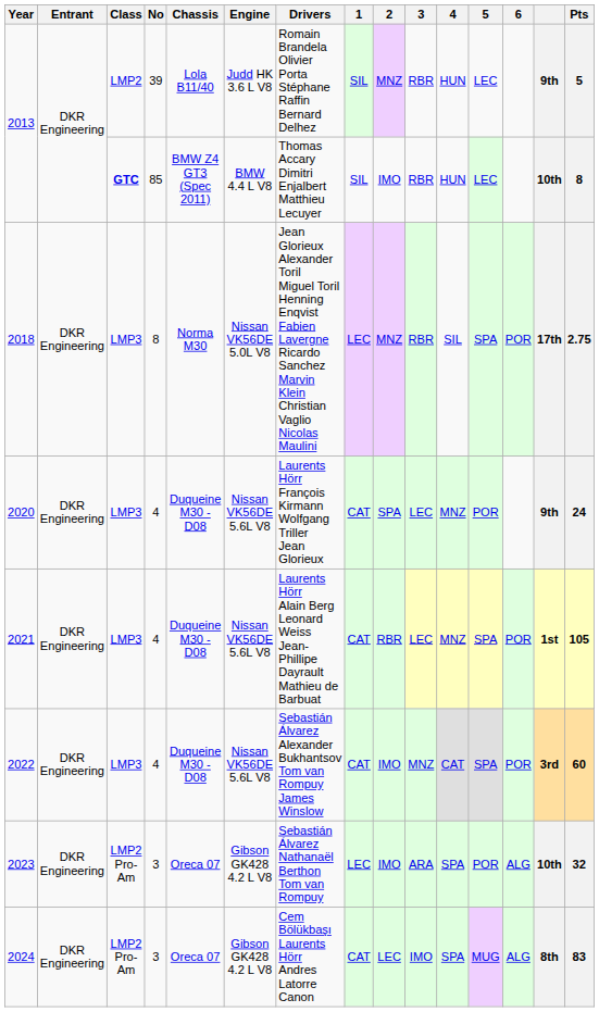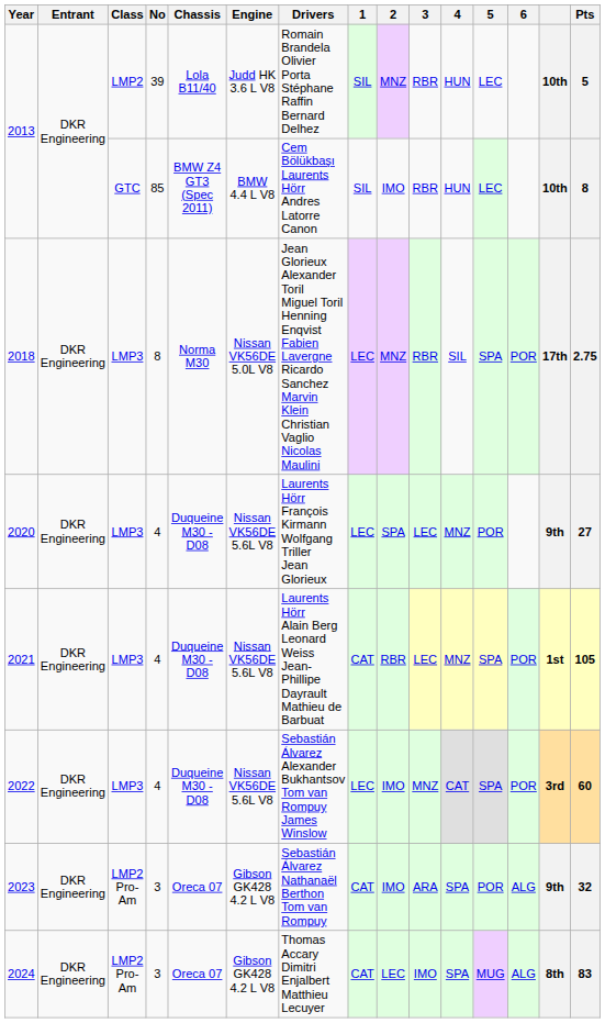 <table class="wikitable" style="font-size: 90%; text-align:center">
 <tr>
 <th>Year</th>
 <th>Entrant</th>
 <th>Class</th>
 <th>No</th>
 <th>Chassis</th>
 <th>Engine</th>
 <th>Drivers</th>
 <th>1</th>
 <th>2</th>
 <th>3</th>
 <th>4</th>
 <th>5</th>
 <th>6</th>
 <th></th>
 <th>Pts</th>
 </tr>
 <tr>
 <td rowspan="2"><a href='#'>2013</a></td>
 <td rowspan="2"> DKR Engineering</td>
 <td><a href='#'>LMP2</a></td>
 <td>39</td>
 <td><a href='#'>Lola B11/40</a></td>
 <td><a href='#'>Judd</a> HK 3.6 L V8</td>
 <td align="left"> Romain Brandela<br> Olivier Porta<br> Stéphane Raffin<br> Bernard Delhez</td>
 <td style="background:#DFFFDF;"><a href='#'>SIL</a><br></td>
 <td style="background:#EFCFFF;"><a href='#'>MNZ</a><br></td>
 <td><a href='#'>RBR</a></td>
 <td><a href='#'>HUN</a></td>
 <td><a href='#'>LEC</a></td>
 <td></td>
-<th>9th</th>
+<th>10th</th>
 <th>5</th>
 </tr>
 <tr>
-<td><strong><a href='#'>GTC</a></strong></td>
+<td><a href='#'>GTC</a></td>
 <td>85</td>
 <td><a href='#'>BMW Z4 GT3 (Spec 2011)</a></td>
 <td><a href='#'>BMW</a> 4.4 L V8</td>
-<td align="left"> Thomas Accary<br> Dimitri Enjalbert<br> Matthieu Lecuyer</td>
+<td align="left"> <a href='#'>Cem Bölükbaşı</a><br> <a href='#'>Laurents Hörr</a><br> Andres Latorre Canon</td>
 <td><a href='#'>SIL</a><br></td>
 <td><a href='#'>IMO</a></td>
 <td><a href='#'>RBR</a></td>
 <td><a href='#'>HUN</a></td>
 <td style="background:#DFFFDF;"><a href='#'>LEC</a><br></td>
 <td></td>
 <th>10th</th>
 <th>8</th>
 </tr>
 <tr>
 <td><a href='#'>2018</a></td>
 <td> DKR Engineering</td>
 <td><a href='#'>LMP3</a></td>
 <td>8</td>
 <td><a href='#'>Norma M30</a></td>
 <td><a href='#'>Nissan</a> <a href='#'>VK56DE</a> 5.0L V8</td>
 <td align="left"> Jean Glorieux<br> Alexander Toril<br> Miguel Toril<br> Henning Enqvist<br> <a href='#'>Fabien Lavergne</a><br> Ricardo Sanchez<br> <a href='#'>Marvin Klein</a><br> Christian Vaglio<br> <a href='#'>Nicolas Maulini</a></td>
 <td style="background:#EFCFFF;"><a href='#'>LEC</a><br></td>
 <td style="background:#EFCFFF;"><a href='#'>MNZ</a><br></td>
 <td style="background:#DFFFDF;"><a href='#'>RBR</a><br></td>
 <td><a href='#'>SIL</a></td>
 <td style="background:#DFFFDF;"><a href='#'>SPA</a><br></td>
 <td style="background:#DFFFDF;"><a href='#'>POR</a><br></td>
 <th>17th</th>
 <th>2.75</th>
 </tr>
 <tr>
 <td><a href='#'>2020</a></td>
 <td> DKR Engineering</td>
 <td><a href='#'>LMP3</a></td>
 <td>4</td>
 <td><a href='#'>Duqueine M30 - D08</a></td>
 <td><a href='#'>Nissan</a> <a href='#'>VK56DE</a> 5.6L V8</td>
 <td align="left"> <a href='#'>Laurents Hörr</a><br> François Kirmann<br> Wolfgang Triller<br> Jean Glorieux</td>
-<td style="background:#DFFFDF;"><a href='#'>CAT</a><br></td>
+<td style="background:#DFFFDF;"><a href='#'>LEC</a><br></td>
 <td style="background:#DFFFDF;"><a href='#'>SPA</a><br></td>
 <td style="background:#DFFFDF;"><a href='#'>LEC</a><br></td>
 <td style="background:#DFFFDF;"><a href='#'>MNZ</a><br></td>
 <td style="background:#DFFFDF;"><a href='#'>POR</a><br></td>
 <td></td>
 <th>9th</th>
-<th>24</th>
+<th>27</th>
 </tr>
 <tr>
 <td><a href='#'>2021</a></td>
 <td> DKR Engineering</td>
 <td><a href='#'>LMP3</a></td>
 <td>4</td>
 <td><a href='#'>Duqueine M30 - D08</a></td>
 <td><a href='#'>Nissan</a> <a href='#'>VK56DE</a> 5.6L V8</td>
 <td align="left"> <a href='#'>Laurents Hörr</a><br> Alain Berg<br> Leonard Weiss<br> Jean-Phillipe Dayrault<br> Mathieu de Barbuat</td>
 <td style="background:#DFFFDF;"><a href='#'>CAT</a><br></td>
 <td style="background:#DFFFDF;"><a href='#'>RBR</a><br></td>
 <td style="background:#FFFFBF;"><a href='#'>LEC</a><br></td>
 <td style="background:#FFFFBF;"><a href='#'>MNZ</a><br></td>
 <td style="background:#FFFFBF;"><a href='#'>SPA</a><br></td>
 <td style="background:#DFFFDF;"><a href='#'>POR</a><br></td>
 <th style="background:#FFFFBF;">1st</th>
 <th style="background:#FFFFBF;">105</th>
 </tr>
 <tr>
 <td><a href='#'>2022</a></td>
 <td> DKR Engineering</td>
 <td><a href='#'>LMP3</a></td>
 <td>4</td>
 <td><a href='#'>Duqueine M30 - D08</a></td>
 <td><a href='#'>Nissan</a> <a href='#'>VK56DE</a> 5.6L V8</td>
 <td align="left"> <a href='#'>Sebastián Álvarez</a><br> Alexander Bukhantsov<br> <a href='#'>Tom van Rompuy</a><br> <a href='#'>James Winslow</a></td>
-<td style="background:#DFFFDF;"><a href='#'>CAT</a><br></td>
+<td style="background:#DFFFDF;"><a href='#'>LEC</a><br></td>
 <td style="background:#DFFFDF;"><a href='#'>IMO</a><br></td>
 <td style="background:#DFFFDF;"><a href='#'>MNZ</a><br></td>
 <td style="background:#DFDFDF;"><a href='#'>CAT</a><br></td>
 <td style="background:#DFDFDF;"><a href='#'>SPA</a><br></td>
 <td style="background:#DFFFDF;"><a href='#'>POR</a><br></td>
 <th style="background:#FFDF9F;">3rd</th>
 <th style="background:#FFDF9F;">60</th>
 </tr>
 <tr>
 <td><a href='#'>2023</a></td>
 <td> DKR Engineering</td>
 <td><a href='#'>LMP2</a> Pro-Am</td>
 <td>3</td>
 <td><a href='#'>Oreca 07</a></td>
 <td><a href='#'>Gibson</a> GK428 4.2 L V8</td>
 <td align="left"> <a href='#'>Sebastián Álvarez</a><br> <a href='#'>Nathanaël Berthon</a><br> <a href='#'>Tom van Rompuy</a></td>
-<td style="background:#DFFFDF;"><a href='#'>LEC</a><br></td>
+<td style="background:#DFFFDF;"><a href='#'>CAT</a><br></td>
 <td style="background:#DFFFDF;"><a href='#'>IMO</a><br></td>
 <td style="background:#DFFFDF;"><a href='#'>ARA</a><br></td>
 <td style="background:#DFFFDF;"><a href='#'>SPA</a><br></td>
 <td style="background:#DFFFDF;"><a href='#'>POR</a><br></td>
 <td style="background:#DFFFDF;"><a href='#'>ALG</a><br></td>
-<th>10th</th>
+<th>9th</th>
 <th>32</th>
 </tr>
 <tr>
 <td><a href='#'>2024</a></td>
 <td> DKR Engineering</td>
 <td><a href='#'>LMP2</a> Pro-Am</td>
 <td>3</td>
 <td><a href='#'>Oreca 07</a></td>
 <td><a href='#'>Gibson</a> GK428 4.2 L V8</td>
-<td align="left"> <a href='#'>Cem Bölükbaşı</a><br> <a href='#'>Laurents Hörr</a><br> Andres Latorre Canon</td>
+<td align="left"> Thomas Accary<br> Dimitri Enjalbert<br> Matthieu Lecuyer</td>
 <td style="background:#DFFFDF;"><a href='#'>CAT</a><br></td>
 <td style="background:#DFFFDF;"><a href='#'>LEC</a><br></td>
 <td style="background:#DFFFDF;"><a href='#'>IMO</a><br></td>
 <td style="background:#DFFFDF;"><a href='#'>SPA</a><br></td>
 <td style="background:#EFCFFF;"><a href='#'>MUG</a><br></td>
 <td style="background:#DFFFDF;"><a href='#'>ALG</a><br></td>
 <th>8th</th>
 <th>83</th>
 </tr>
 </table>
